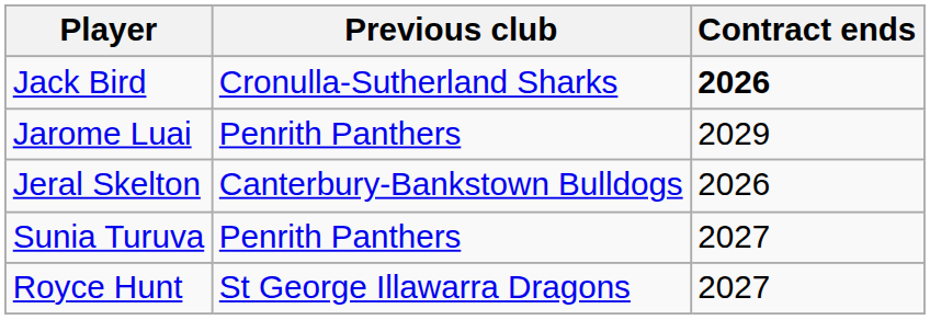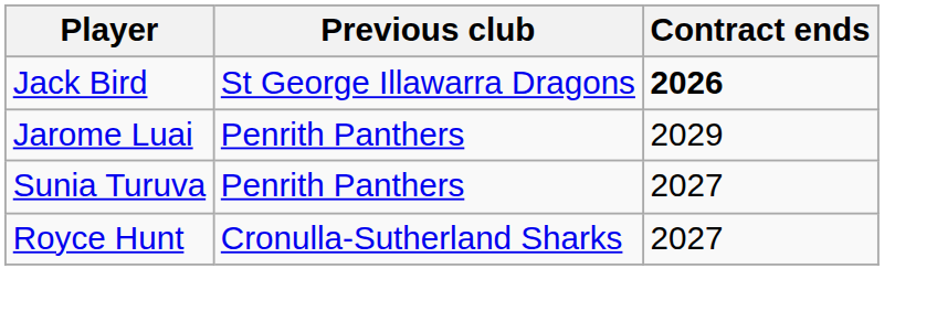 <table class="wikitable">
 <tr>
 <th>Player</th>
 <th>Previous club</th>
 <th>Contract ends</th>
 </tr>
 <tr>
 <td><a href='#'>Jack Bird</a></td>
-<td><a href='#'>Cronulla-Sutherland Sharks</a></td>
+<td><a href='#'>St George Illawarra Dragons</a></td>
 <td><strong>2026</strong></td>
 </tr>
 <tr>
 <td><a href='#'>Jarome Luai</a></td>
 <td><a href='#'>Penrith Panthers</a></td>
 <td>2029</td>
 </tr>
 <tr>
-<td><a href='#'>Jeral Skelton</a></td>
-<td><a href='#'>Canterbury-Bankstown Bulldogs</a></td>
-<td>2026</td>
-</tr>
-<tr>
 <td><a href='#'>Sunia Turuva</a></td>
 <td><a href='#'>Penrith Panthers</a></td>
 <td>2027</td>
 </tr>
 <tr>
 <td><a href='#'>Royce Hunt</a></td>
-<td><a href='#'>St George Illawarra Dragons</a></td>
+<td><a href='#'>Cronulla-Sutherland Sharks</a></td>
 <td>2027</td>
 </tr>
 </table>
